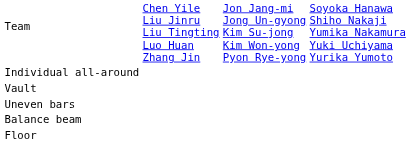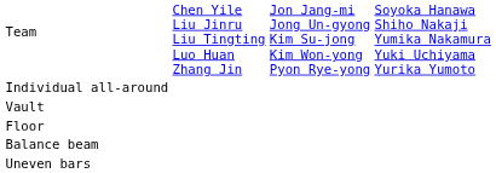 <table>
 <tr>
 <td>Team<br></td>
 <td><br><a href='#'>Chen Yile</a><br><a href='#'>Liu Jinru</a><br><a href='#'>Liu Tingting</a><br><a href='#'>Luo Huan</a><br><a href='#'>Zhang Jin</a></td>
 <td><br><a href='#'>Jon Jang-mi</a><br><a href='#'>Jong Un-gyong</a><br><a href='#'>Kim Su-jong</a><br><a href='#'>Kim Won-yong</a><br><a href='#'>Pyon Rye-yong</a></td>
 <td><br><a href='#'>Soyoka Hanawa</a><br><a href='#'>Shiho Nakaji</a><br><a href='#'>Yumika Nakamura</a><br><a href='#'>Yuki Uchiyama</a><br><a href='#'>Yurika Yumoto</a></td>
 </tr>
 <tr>
 <td>Individual all-around<br></td>
 <td></td>
 <td></td>
 <td></td>
 </tr>
 <tr>
 <td>Vault<br></td>
 <td></td>
 <td></td>
 <td></td>
 </tr>
 <tr>
-<td>Uneven bars<br></td>
+<td>Floor<br></td>
 <td></td>
 <td></td>
 <td></td>
 </tr>
 <tr>
 <td>Balance beam<br></td>
 <td></td>
 <td></td>
 <td></td>
 </tr>
 <tr>
-<td>Floor<br></td>
+<td>Uneven bars<br></td>
 <td></td>
 <td></td>
 <td></td>
 </tr>
 </table>
